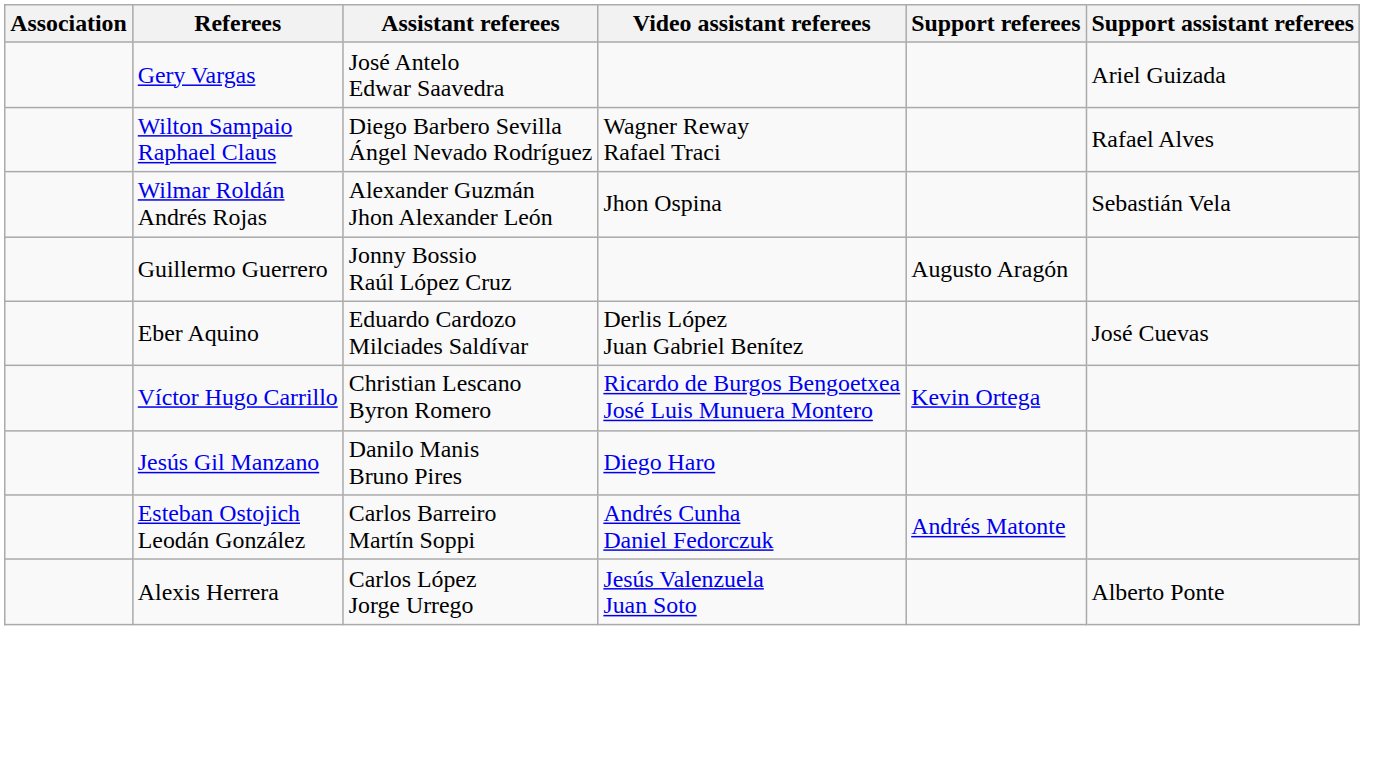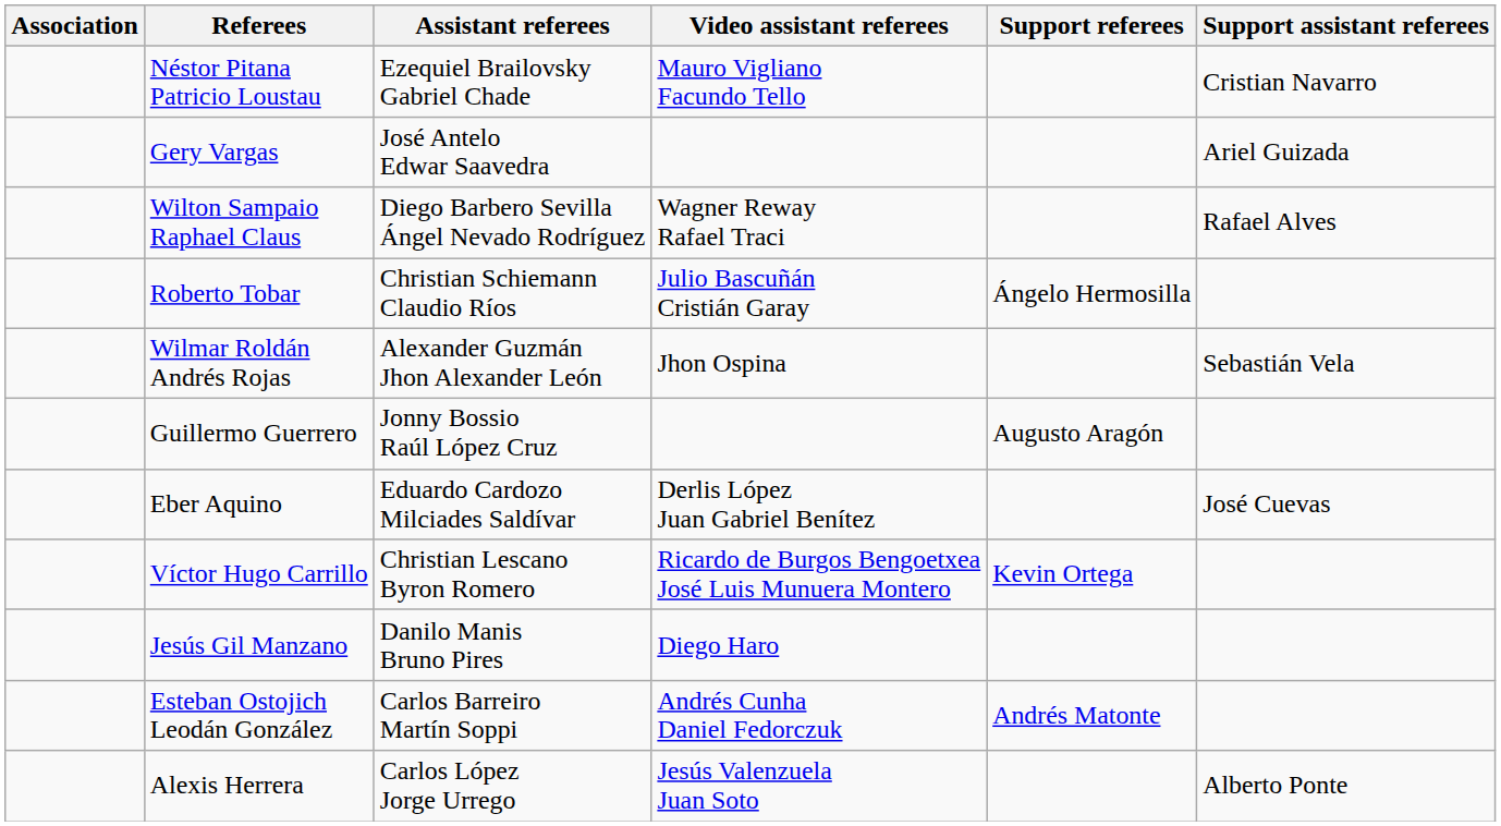 <table class="wikitable">
 <tr>
 <th>Association</th>
 <th>Referees</th>
 <th>Assistant referees</th>
 <th>Video assistant referees</th>
 <th>Support referees</th>
 <th>Support assistant referees</th>
+</tr>
+<tr>
+<td></td>
+<td><a href='#'>Néstor Pitana</a><br><a href='#'>Patricio Loustau</a></td>
+<td>Ezequiel Brailovsky<br>Gabriel Chade</td>
+<td><a href='#'>Mauro Vigliano</a><br><a href='#'>Facundo Tello</a></td>
+<td></td>
+<td>Cristian Navarro</td>
 </tr>
 <tr>
 <td></td>
 <td><a href='#'>Gery Vargas</a></td>
 <td>José Antelo<br>Edwar Saavedra</td>
 <td></td>
 <td></td>
 <td>Ariel Guizada</td>
 </tr>
 <tr>
 <td></td>
 <td><a href='#'>Wilton Sampaio</a><br><a href='#'>Raphael Claus</a></td>
 <td>Diego Barbero Sevilla<br>Ángel Nevado Rodríguez</td>
 <td>Wagner Reway<br>Rafael Traci</td>
 <td></td>
 <td>Rafael Alves</td>
+</tr>
+<tr>
+<td></td>
+<td><a href='#'>Roberto Tobar</a></td>
+<td>Christian Schiemann<br>Claudio Ríos</td>
+<td><a href='#'>Julio Bascuñán</a><br>Cristián Garay</td>
+<td>Ángelo Hermosilla</td>
+<td></td>
 </tr>
 <tr>
 <td></td>
 <td><a href='#'>Wilmar Roldán</a><br>Andrés Rojas</td>
 <td>Alexander Guzmán<br>Jhon Alexander León</td>
 <td>Jhon Ospina</td>
 <td></td>
 <td>Sebastián Vela</td>
 </tr>
 <tr>
 <td></td>
 <td>Guillermo Guerrero</td>
 <td>Jonny Bossio<br>Raúl López Cruz</td>
 <td></td>
 <td>Augusto Aragón</td>
 <td></td>
 </tr>
 <tr>
 <td></td>
 <td>Eber Aquino</td>
 <td>Eduardo Cardozo<br>Milciades Saldívar</td>
 <td>Derlis López<br>Juan Gabriel Benítez</td>
 <td></td>
 <td>José Cuevas</td>
 </tr>
 <tr>
 <td></td>
 <td><a href='#'>Víctor Hugo Carrillo</a></td>
 <td>Christian Lescano<br>Byron Romero</td>
 <td><a href='#'>Ricardo de Burgos Bengoetxea</a><br><a href='#'>José Luis Munuera Montero</a></td>
 <td><a href='#'>Kevin Ortega</a></td>
 <td></td>
 </tr>
 <tr>
 <td></td>
 <td><a href='#'>Jesús Gil Manzano</a></td>
 <td>Danilo Manis<br>Bruno Pires</td>
 <td><a href='#'>Diego Haro</a></td>
 <td></td>
 <td></td>
 </tr>
 <tr>
 <td></td>
 <td><a href='#'>Esteban Ostojich</a><br>Leodán González</td>
 <td>Carlos Barreiro<br>Martín Soppi</td>
 <td><a href='#'>Andrés Cunha</a><br><a href='#'>Daniel Fedorczuk</a></td>
 <td><a href='#'>Andrés Matonte</a></td>
 <td></td>
 </tr>
 <tr>
 <td></td>
 <td>Alexis Herrera</td>
 <td>Carlos López<br>Jorge Urrego</td>
 <td><a href='#'>Jesús Valenzuela</a><br><a href='#'>Juan Soto</a></td>
 <td></td>
 <td>Alberto Ponte</td>
 </tr>
 </table>
